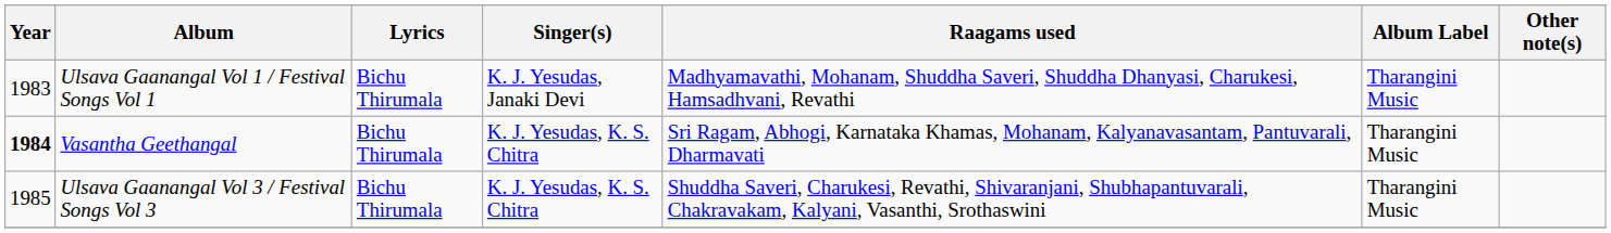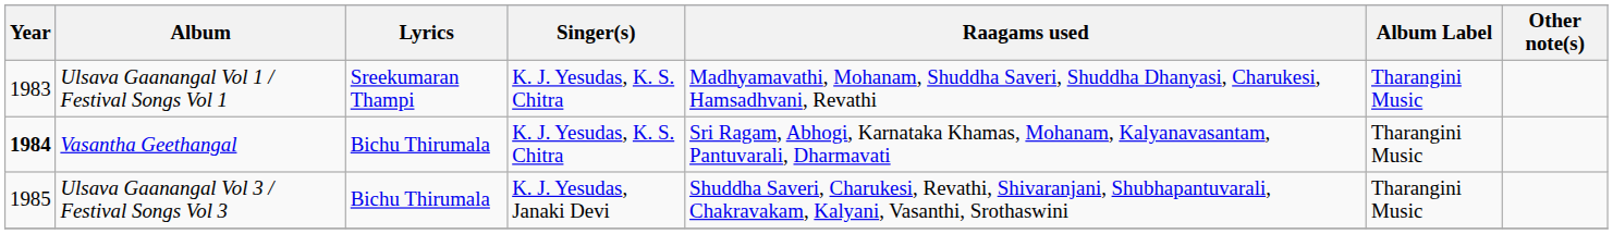 <table | class="wikitable collapsible sortable">
 <tr style="text-align:center;">
 </tr>
 <tr bgcolor="#b4cae3" align="center">
 <th>Year</th>
 <th>Album</th>
 <th>Lyrics</th>
 <th>Singer(s)</th>
 <th>Raagams used</th>
 <th>Album Label</th>
 <th>Other note(s)</th>
 </tr>
 <tr --->
 <td>1983</td>
 <td><em>Ulsava Gaanangal Vol 1 / Festival Songs Vol 1</em></td>
-<td><a href='#'>Bichu Thirumala</a></td>
-<td><a href='#'>K. J. Yesudas</a>, Janaki Devi</td>
+<td><a href='#'>Sreekumaran Thampi</a></td>
+<td><a href='#'>K. J. Yesudas</a>, <a href='#'>K. S. Chitra</a></td>
 <td><a href='#'>Madhyamavathi</a>, <a href='#'>Mohanam</a>, <a href='#'>Shuddha Saveri</a>, <a href='#'>Shuddha Dhanyasi</a>, <a href='#'>Charukesi</a>, <a href='#'>Hamsadhvani</a>, Revathi</td>
 <td><a href='#'>Tharangini Music</a></td>
 <td></td>
 </tr>
 <tr --->
 <td><strong>1984</strong></td>
 <td><em><a href='#'>Vasantha Geethangal</a></em></td>
 <td><a href='#'>Bichu Thirumala</a></td>
 <td><a href='#'>K. J. Yesudas</a>, <a href='#'>K. S. Chitra</a></td>
 <td><a href='#'>Sri Ragam</a>, <a href='#'>Abhogi</a>, Karnataka Khamas, <a href='#'>Mohanam</a>, <a href='#'>Kalyanavasantam</a>, <a href='#'>Pantuvarali</a>, <a href='#'>Dharmavati</a></td>
 <td>Tharangini Music</td>
 <td></td>
 </tr>
 <tr --->
 <td>1985</td>
 <td><em>Ulsava Gaanangal Vol 3 / Festival Songs Vol 3</em></td>
 <td><a href='#'>Bichu Thirumala</a></td>
-<td><a href='#'>K. J. Yesudas</a>, <a href='#'>K. S. Chitra</a></td>
+<td><a href='#'>K. J. Yesudas</a>, Janaki Devi</td>
 <td><a href='#'>Shuddha Saveri</a>, <a href='#'>Charukesi</a>, Revathi, <a href='#'>Shivaranjani</a>, <a href='#'>Shubhapantuvarali</a>, 	<a href='#'>Chakravakam</a>, <a href='#'>Kalyani</a>, Vasanthi, Srothaswini</td>
 <td>Tharangini Music</td>
 <td></td>
 </tr>
 <tr --->
 </tr>
 </table>
